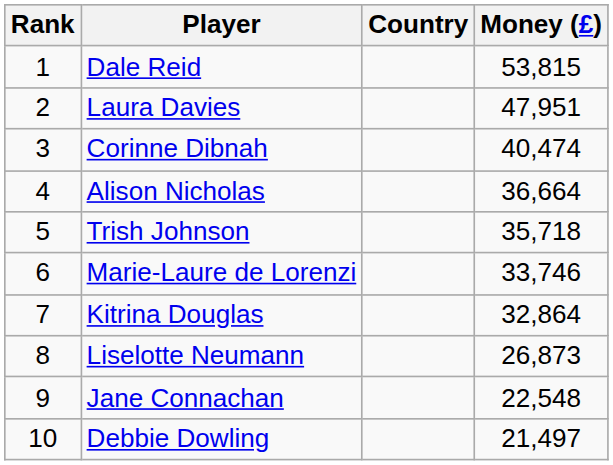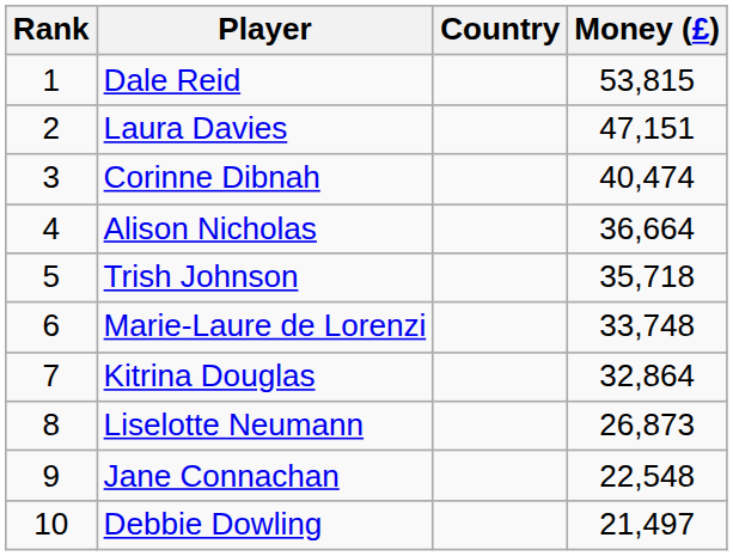 <table class="wikitable">
 <tr>
 <th>Rank</th>
 <th>Player</th>
 <th>Country</th>
 <th>Money (<a href='#'>£</a>)</th>
 </tr>
 <tr>
 <td align=center>1</td>
 <td><a href='#'>Dale Reid</a></td>
 <td></td>
 <td align=center>53,815</td>
 </tr>
 <tr>
 <td align=center>2</td>
 <td><a href='#'>Laura Davies</a></td>
 <td></td>
-<td align=center>47,951</td>
+<td align=center>47,151</td>
 </tr>
 <tr>
 <td align=center>3</td>
 <td><a href='#'>Corinne Dibnah</a></td>
 <td></td>
 <td align=center>40,474</td>
 </tr>
 <tr>
 <td align=center>4</td>
 <td><a href='#'>Alison Nicholas</a></td>
 <td></td>
 <td align=center>36,664</td>
 </tr>
 <tr>
 <td align=center>5</td>
 <td><a href='#'>Trish Johnson</a></td>
 <td></td>
 <td align=center>35,718</td>
 </tr>
 <tr>
 <td align=center>6</td>
 <td><a href='#'>Marie-Laure de Lorenzi</a></td>
 <td></td>
-<td align=center>33,746</td>
+<td align=center>33,748</td>
 </tr>
 <tr>
 <td align=center>7</td>
 <td><a href='#'>Kitrina Douglas</a></td>
 <td></td>
 <td align=center>32,864</td>
 </tr>
 <tr>
 <td align=center>8</td>
 <td><a href='#'>Liselotte Neumann</a></td>
 <td></td>
 <td align=center>26,873</td>
 </tr>
 <tr>
 <td align=center>9</td>
 <td><a href='#'>Jane Connachan</a></td>
 <td></td>
 <td align=center>22,548</td>
 </tr>
 <tr>
 <td align=center>10</td>
 <td><a href='#'>Debbie Dowling</a></td>
 <td></td>
 <td align=center>21,497</td>
 </tr>
 </table>
